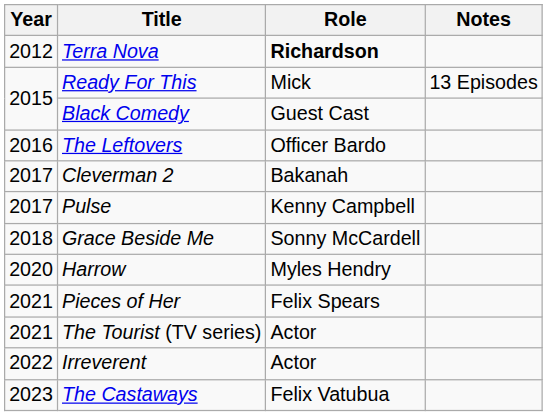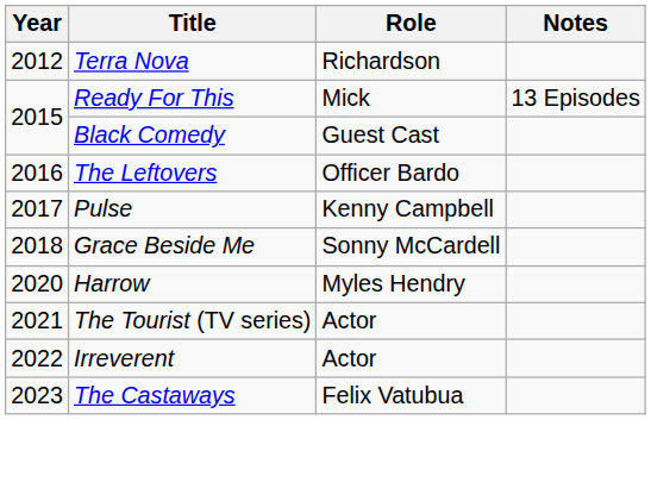 <table class="wikitable">
 <tr>
 <th>Year</th>
 <th>Title</th>
 <th>Role</th>
 <th>Notes</th>
 </tr>
 <tr>
 <td>2012</td>
 <td><em><a href='#'>Terra Nova</a></em></td>
-<td><strong>Richardson</strong></td>
+<td>Richardson</td>
 <td></td>
 </tr>
 <tr>
 <td rowspan="2">2015</td>
 <td><em><a href='#'>Ready For This</a></em></td>
 <td>Mick</td>
 <td>13 Episodes</td>
 </tr>
 <tr>
 <td><em><a href='#'>Black Comedy</a></em></td>
 <td>Guest Cast</td>
 <td></td>
 </tr>
 <tr>
 <td>2016</td>
 <td><em><a href='#'>The Leftovers</a></em></td>
 <td>Officer Bardo</td>
-<td></td>
-</tr>
-<tr>
-<td>2017</td>
-<td><em>Cleverman 2</em></td>
-<td>Bakanah</td>
 <td></td>
 </tr>
 <tr>
 <td>2017</td>
 <td><em>Pulse</em></td>
 <td>Kenny Campbell</td>
 <td></td>
 </tr>
 <tr>
 <td>2018</td>
 <td><em>Grace Beside Me</em></td>
 <td>Sonny McCardell</td>
 <td></td>
 </tr>
 <tr>
 <td>2020</td>
 <td><em>Harrow</em></td>
 <td>Myles Hendry</td>
 <td></td>
 </tr>
 <tr>
 <td>2021</td>
-<td><em>Pieces of Her</em></td>
-<td>Felix Spears</td>
-<td></td>
-</tr>
-<tr>
-<td>2021</td>
 <td><em>The Tourist</em> (TV series)</td>
 <td>Actor</td>
 <td></td>
 </tr>
 <tr>
 <td>2022</td>
 <td><em>Irreverent</em></td>
 <td>Actor</td>
 <td></td>
 </tr>
 <tr>
 <td>2023</td>
 <td><em><a href='#'>The Castaways</a></em></td>
 <td>Felix Vatubua</td>
 <td></td>
 </tr>
 </table>
